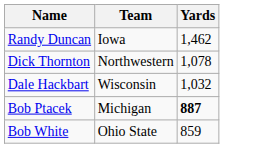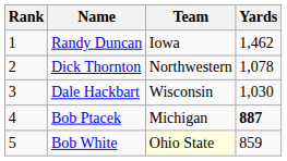 <table class="wikitable" style="font-size: 90%">
 <tr>
+<th>Rank</th>
 <th>Name</th>
 <th>Team</th>
 <th>Yards</th>
 </tr>
 <tr>
+<td>1</td>
 <td><a href='#'>Randy Duncan</a></td>
 <td>Iowa</td>
 <td>1,462</td>
 </tr>
 <tr>
+<td>2</td>
 <td><a href='#'>Dick Thornton</a></td>
 <td>Northwestern</td>
 <td>1,078</td>
 </tr>
 <tr>
+<td>3</td>
 <td><a href='#'>Dale Hackbart</a></td>
 <td>Wisconsin</td>
-<td>1,032</td>
+<td>1,030</td>
 </tr>
 <tr>
+<td>4</td>
 <td><a href='#'>Bob Ptacek</a></td>
 <td>Michigan</td>
 <td><strong>887</strong></td>
 </tr>
 <tr>
+<td>5</td>
 <td><a href='#'>Bob White</a></td>
-<td>Ohio State</td>
+<td style="background: lightyellow;">Ohio State</td>
 <td>859</td>
 </tr>
 </table>
